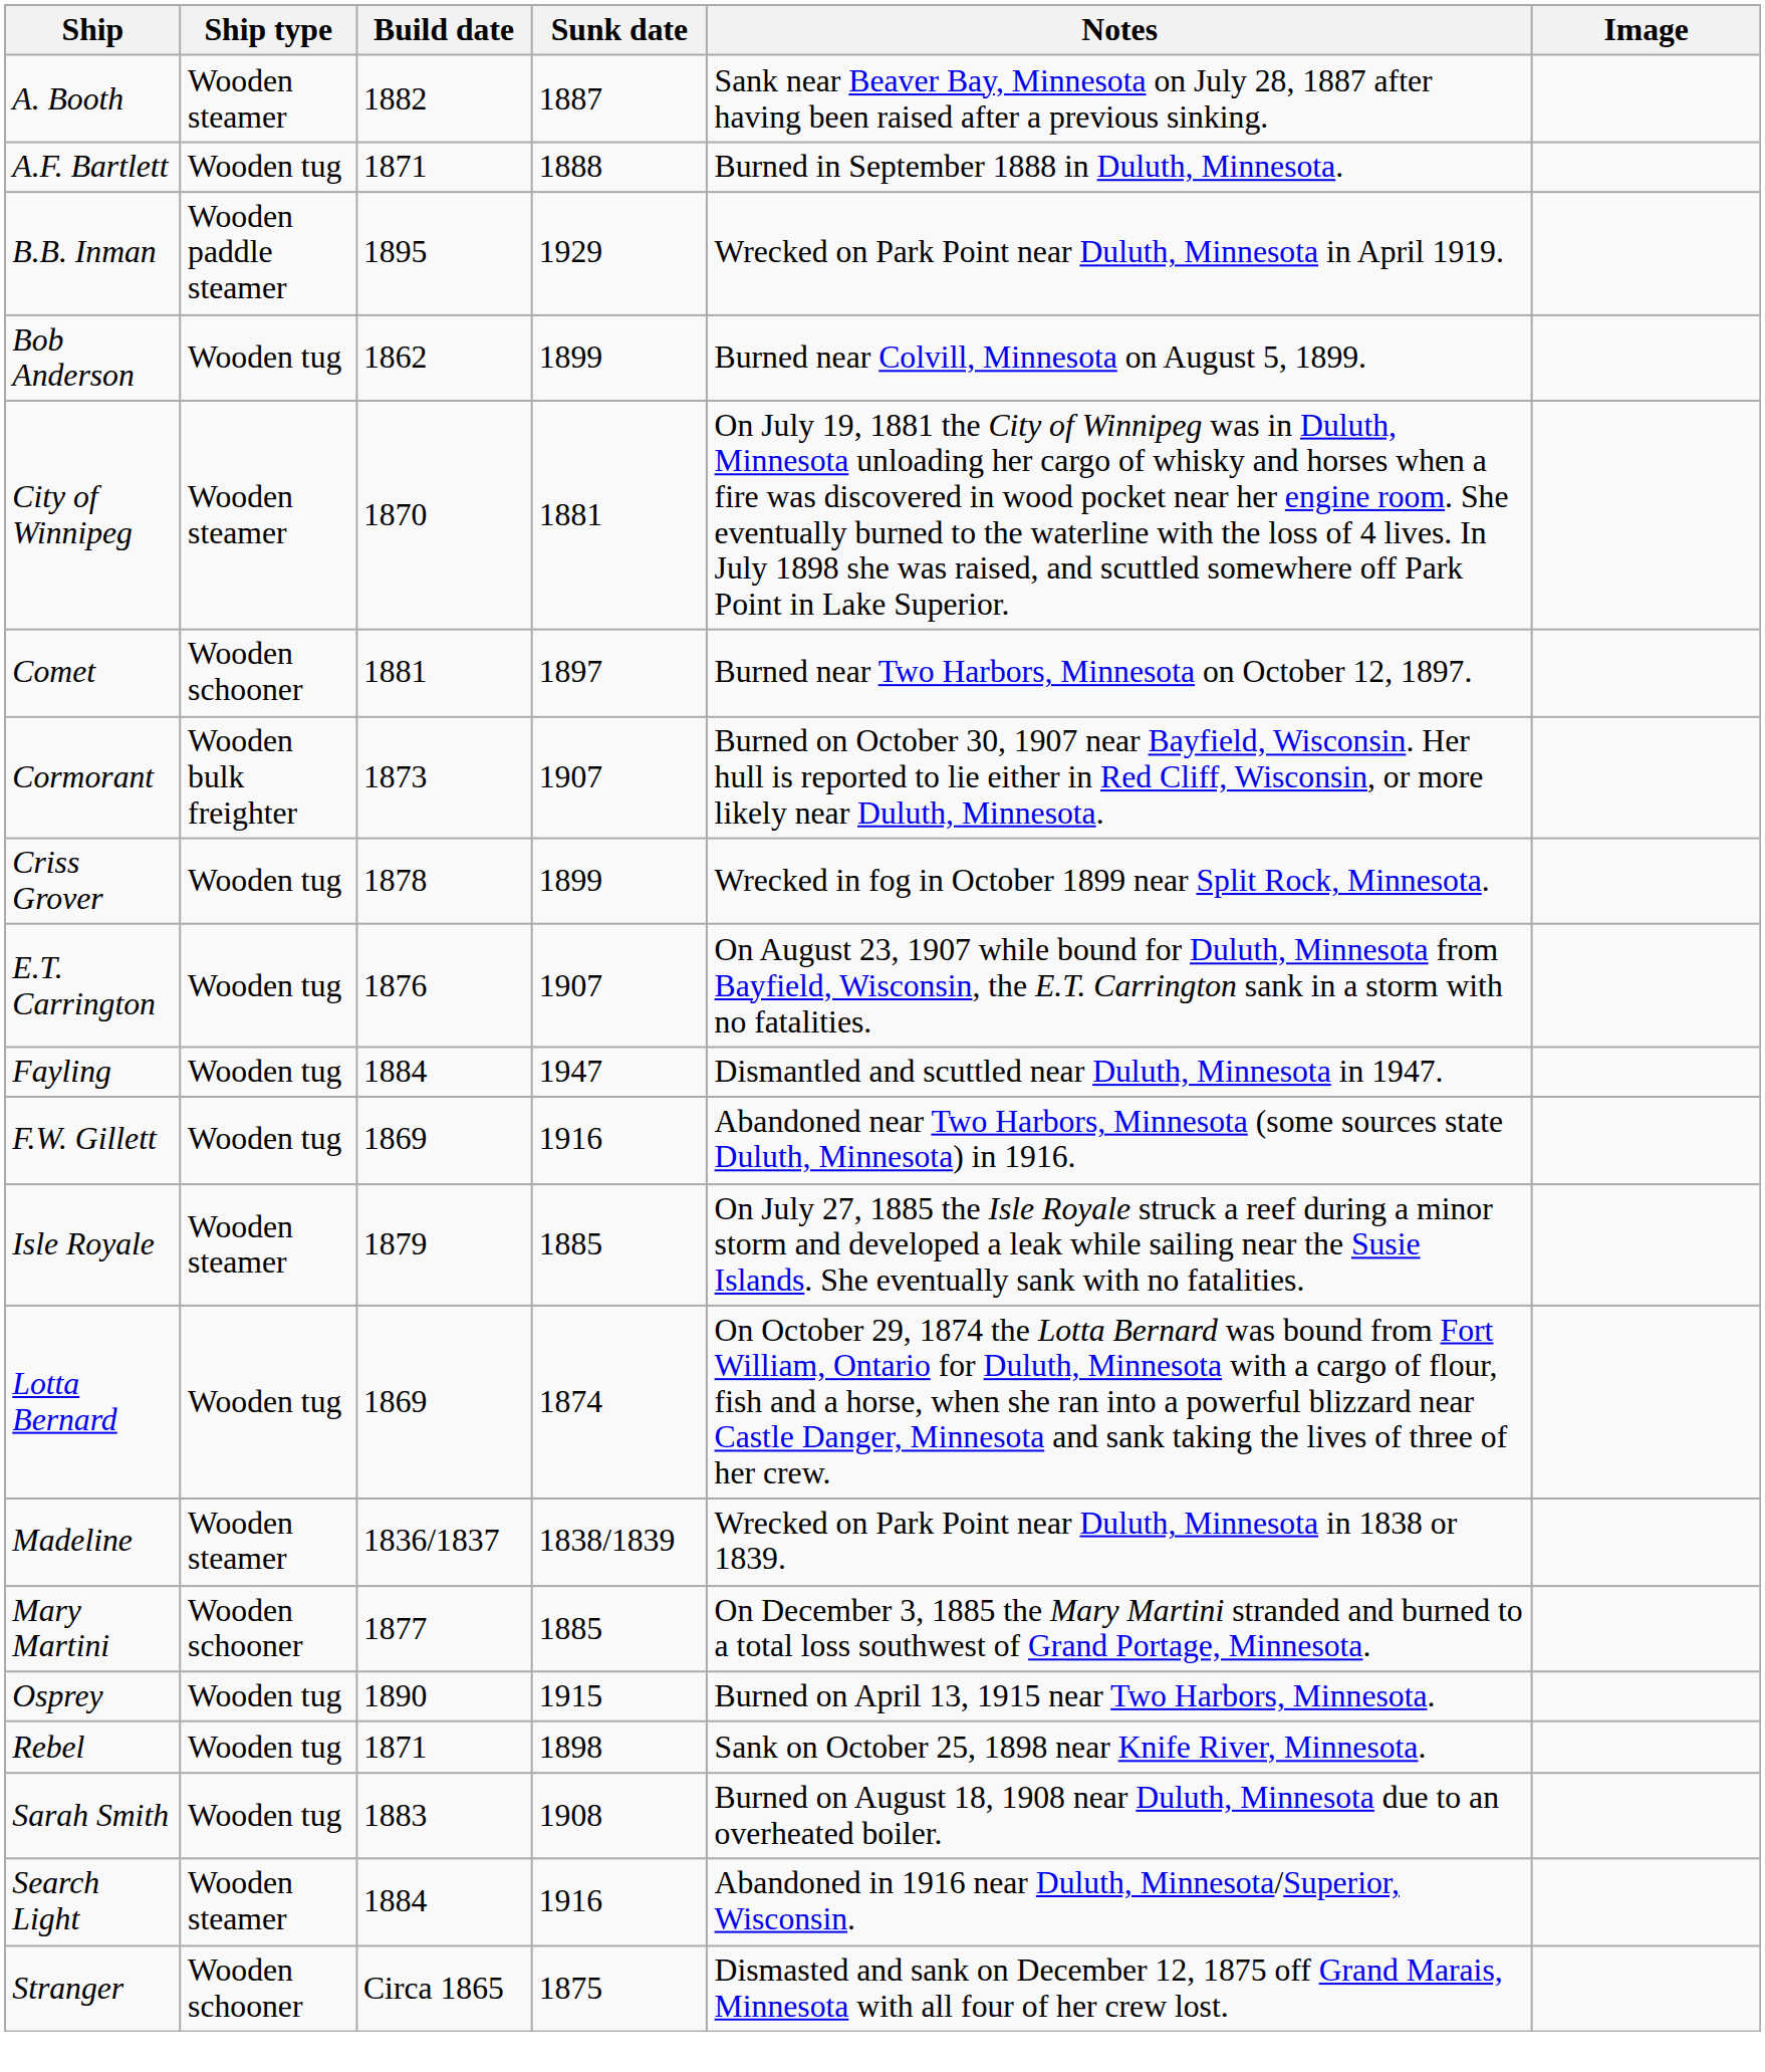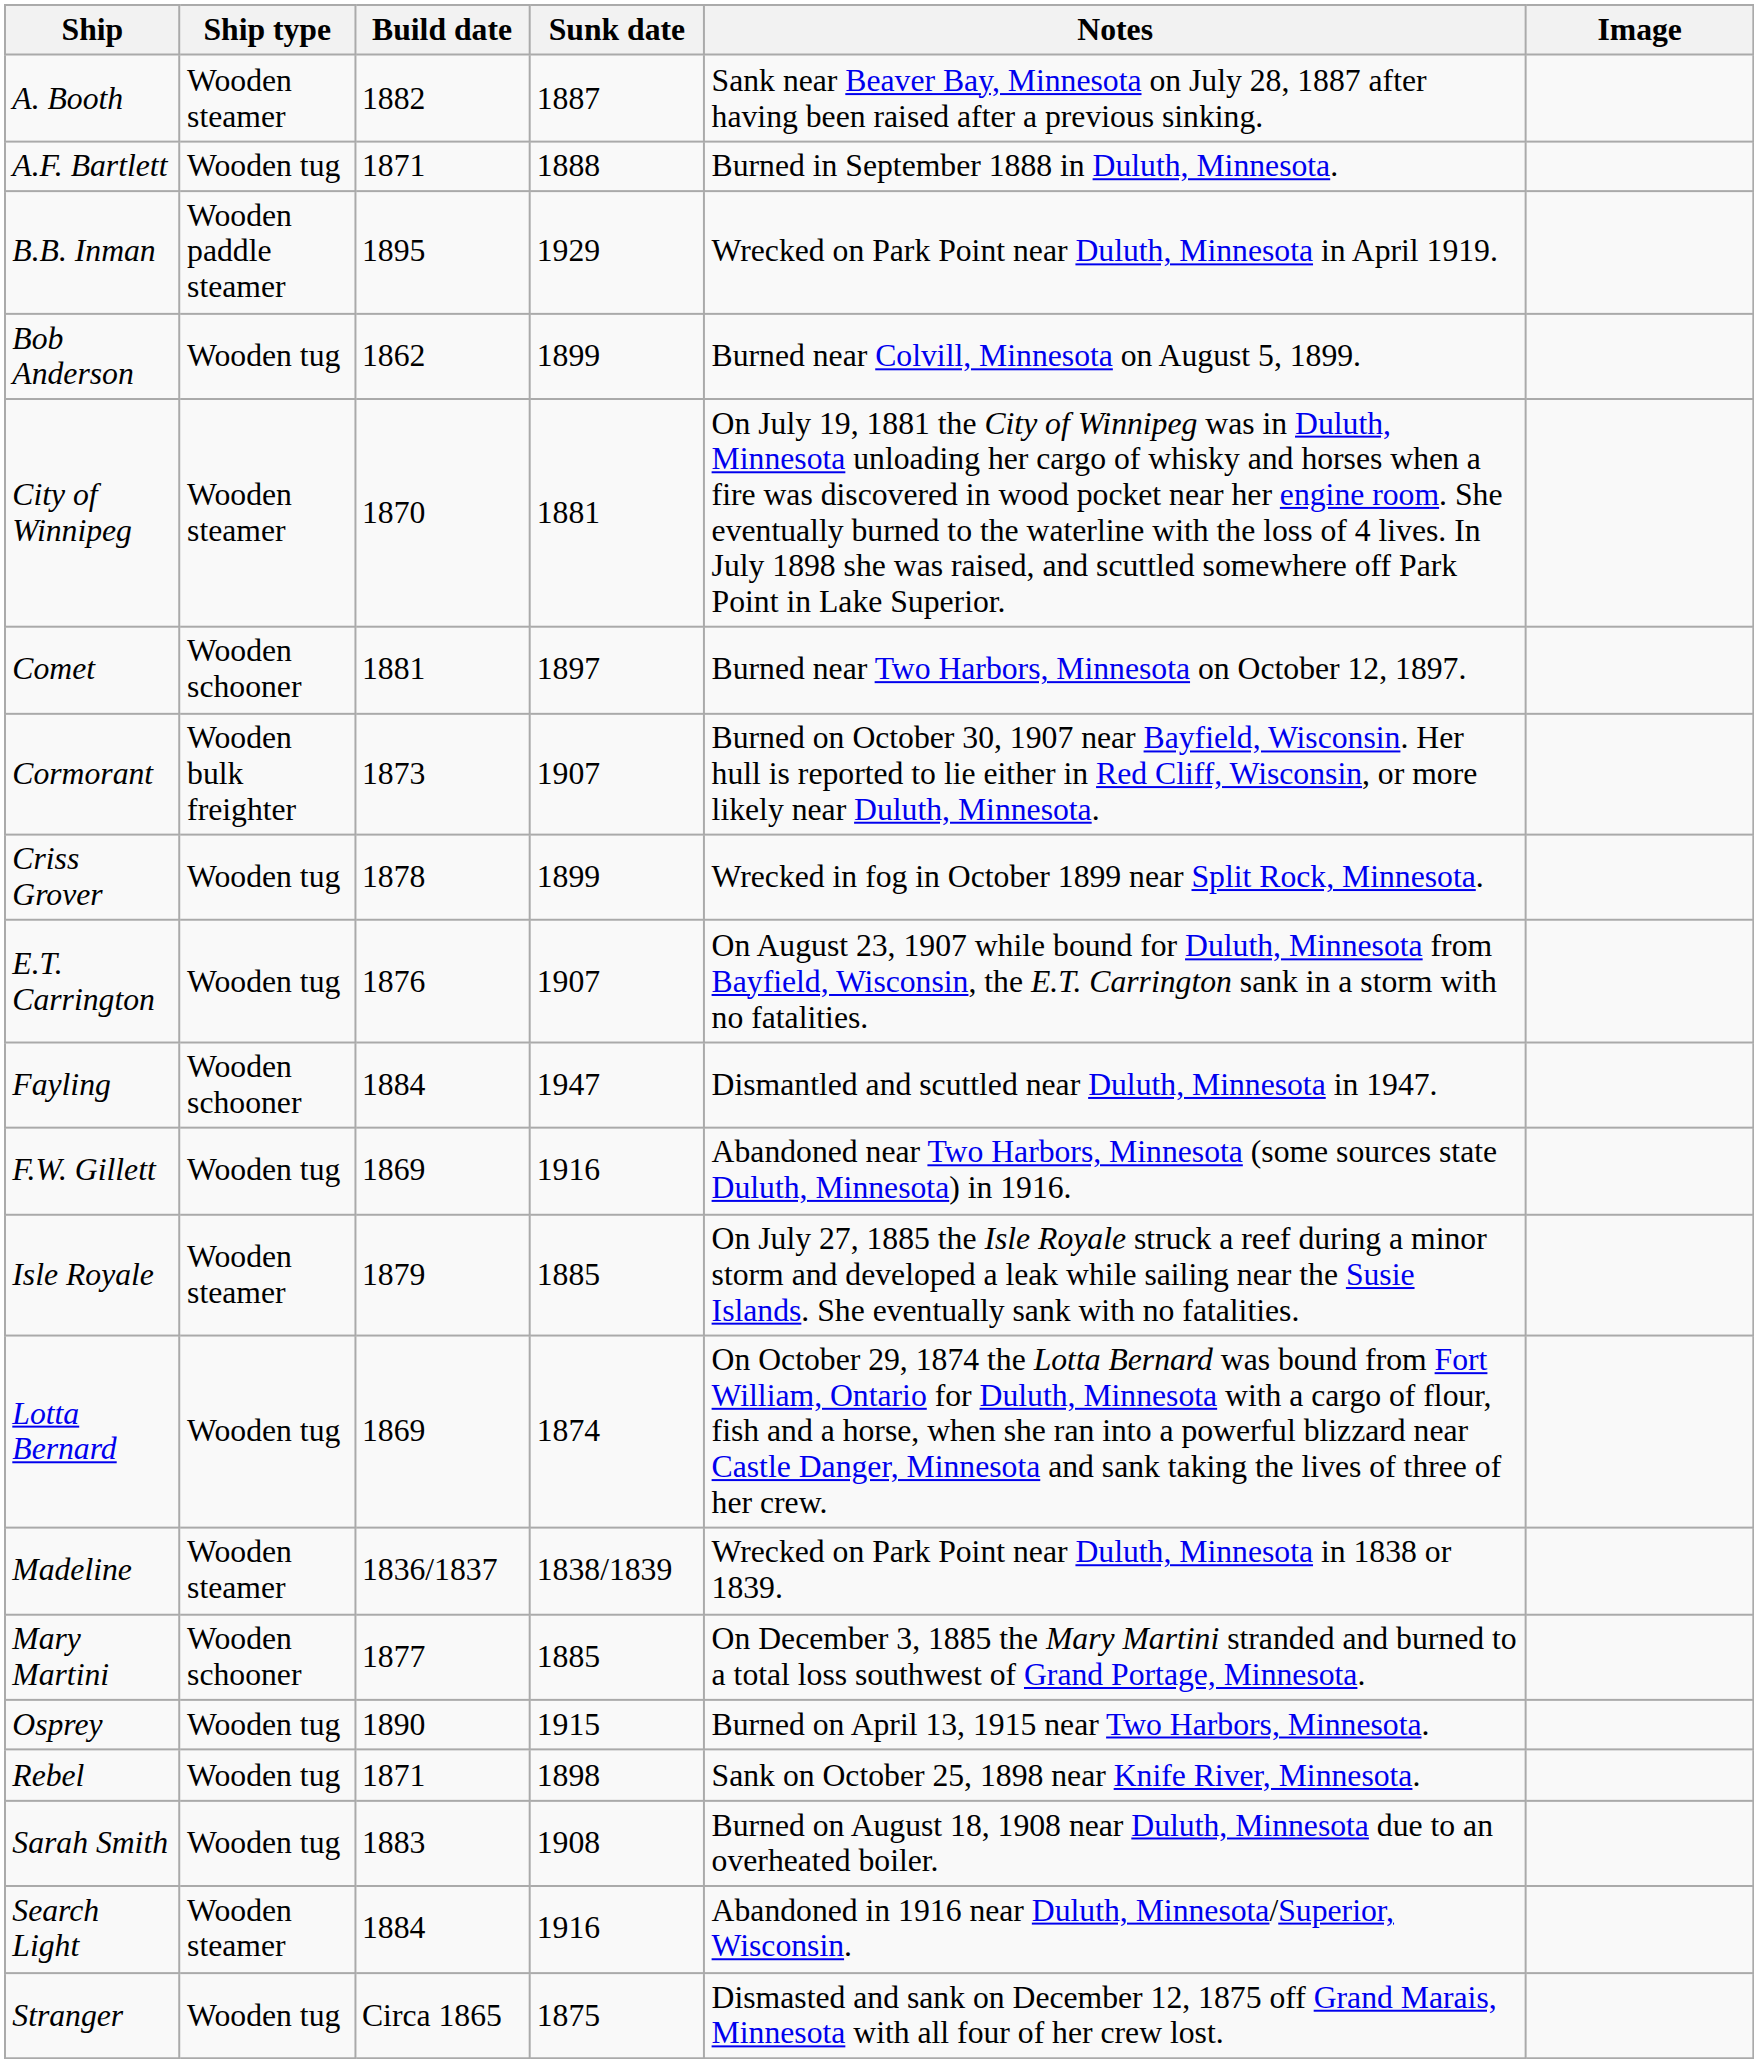 <table class="wikitable sortable" | style = "width:100%">
 <tr>
 <th style="width:10%">Ship</th>
 <th style="width:10%">Ship type</th>
 <th style="width:10%">Build date</th>
 <th style="width:10%">Sunk date</th>
 <th style="width:47%">Notes</th>
 <th style="width:20%">Image</th>
 </tr>
 <tr>
 <td><em>A. Booth</em></td>
 <td>Wooden steamer</td>
 <td>1882</td>
 <td>1887</td>
 <td>Sank near <a href='#'>Beaver Bay, Minnesota</a> on July 28, 1887 after having been raised after a previous sinking.</td>
 <td></td>
 </tr>
 <tr>
 <td><em>A.F. Bartlett</em></td>
 <td>Wooden tug</td>
 <td>1871</td>
 <td>1888</td>
 <td>Burned in September 1888 in <a href='#'>Duluth, Minnesota</a>.</td>
 <td></td>
 </tr>
 <tr>
 <td><em>B.B. Inman</em></td>
 <td>Wooden paddle steamer</td>
 <td>1895</td>
 <td>1929</td>
 <td>Wrecked on Park Point near <a href='#'>Duluth, Minnesota</a> in April 1919.</td>
 <td></td>
 </tr>
 <tr>
 <td><em>Bob Anderson</em></td>
 <td>Wooden tug</td>
 <td>1862</td>
 <td>1899</td>
 <td>Burned near <a href='#'>Colvill, Minnesota</a> on August 5, 1899.</td>
 <td></td>
 </tr>
 <tr>
 <td><em>City of Winnipeg</em></td>
 <td>Wooden steamer</td>
 <td>1870</td>
 <td>1881</td>
 <td>On July 19, 1881 the <em>City of Winnipeg</em> was in <a href='#'>Duluth, Minnesota</a> unloading her cargo of whisky and horses when a fire was discovered in wood pocket near her <a href='#'>engine room</a>. She eventually burned to the waterline with the loss of 4 lives. In July 1898 she was raised, and scuttled somewhere off Park Point in Lake Superior.</td>
 <td></td>
 </tr>
 <tr>
 <td><em>Comet</em></td>
 <td>Wooden schooner</td>
 <td>1881</td>
 <td>1897</td>
 <td>Burned near <a href='#'>Two Harbors, Minnesota</a> on October 12, 1897.</td>
 <td></td>
 </tr>
 <tr>
 <td><em>Cormorant</em></td>
 <td>Wooden bulk freighter</td>
 <td>1873</td>
 <td>1907</td>
 <td>Burned on October 30, 1907 near <a href='#'>Bayfield, Wisconsin</a>. Her hull is reported to lie either in <a href='#'>Red Cliff, Wisconsin</a>, or more likely near <a href='#'>Duluth, Minnesota</a>.</td>
 <td></td>
 </tr>
 <tr>
 <td><em>Criss Grover</em></td>
 <td>Wooden tug</td>
 <td>1878</td>
 <td>1899</td>
 <td>Wrecked in fog in October 1899 near <a href='#'>Split Rock, Minnesota</a>.</td>
 <td></td>
 </tr>
 <tr>
 <td><em>E.T. Carrington</em></td>
 <td>Wooden tug</td>
 <td>1876</td>
 <td>1907</td>
 <td>On August 23, 1907 while bound for <a href='#'>Duluth, Minnesota</a> from <a href='#'>Bayfield, Wisconsin</a>, the <em>E.T. Carrington</em> sank in a storm with no fatalities.</td>
 <td></td>
 </tr>
 <tr>
 <td><em>Fayling</em></td>
-<td>Wooden tug</td>
+<td>Wooden schooner</td>
 <td>1884</td>
 <td>1947</td>
 <td>Dismantled and scuttled near <a href='#'>Duluth, Minnesota</a> in 1947.</td>
 <td></td>
 </tr>
 <tr>
 <td><em>F.W. Gillett</em></td>
 <td>Wooden tug</td>
 <td>1869</td>
 <td>1916</td>
 <td>Abandoned near <a href='#'>Two Harbors, Minnesota</a> (some sources state <a href='#'>Duluth, Minnesota</a>) in 1916.</td>
 <td></td>
 </tr>
 <tr>
 <td><em>Isle Royale</em></td>
 <td>Wooden steamer</td>
 <td>1879</td>
 <td>1885</td>
 <td>On July 27, 1885 the <em>Isle Royale</em> struck a reef during a minor storm and developed a leak while sailing near the <a href='#'>Susie Islands</a>. She eventually sank with no fatalities.</td>
 <td></td>
 </tr>
 <tr>
 <td><a href='#'><em>Lotta Bernard</em></a></td>
 <td>Wooden tug</td>
 <td>1869</td>
 <td>1874</td>
 <td>On October 29, 1874 the <em>Lotta Bernard</em> was bound from <a href='#'>Fort William, Ontario</a> for <a href='#'>Duluth, Minnesota</a> with a cargo of flour, fish and a horse, when she ran into a powerful blizzard near <a href='#'>Castle Danger, Minnesota</a> and sank taking the lives of three of her crew.</td>
 <td></td>
 </tr>
 <tr>
 <td><em>Madeline</em></td>
 <td>Wooden steamer</td>
 <td>1836/1837</td>
 <td>1838/1839</td>
 <td>Wrecked on Park Point near <a href='#'>Duluth, Minnesota</a> in 1838 or 1839.</td>
 <td></td>
 </tr>
 <tr>
 <td><em>Mary Martini</em></td>
 <td>Wooden schooner</td>
 <td>1877</td>
 <td>1885</td>
 <td>On December 3, 1885 the <em>Mary Martini</em> stranded and burned to a total loss southwest of <a href='#'>Grand Portage, Minnesota</a>.</td>
 <td></td>
 </tr>
 <tr>
 <td><em>Osprey</em></td>
 <td>Wooden tug</td>
 <td>1890</td>
 <td>1915</td>
 <td>Burned on April 13, 1915 near <a href='#'>Two Harbors, Minnesota</a>.</td>
 <td></td>
 </tr>
 <tr>
 <td><em>Rebel</em></td>
 <td>Wooden tug</td>
 <td>1871</td>
 <td>1898</td>
 <td>Sank on October 25, 1898 near <a href='#'>Knife River, Minnesota</a>.</td>
 <td></td>
 </tr>
 <tr>
 <td><em>Sarah Smith</em></td>
 <td>Wooden tug</td>
 <td>1883</td>
 <td>1908</td>
 <td>Burned on August 18, 1908 near <a href='#'>Duluth, Minnesota</a> due to an overheated boiler.</td>
 <td></td>
 </tr>
 <tr>
 <td><em>Search Light</em></td>
 <td>Wooden steamer</td>
 <td>1884</td>
 <td>1916</td>
 <td>Abandoned in 1916 near <a href='#'>Duluth, Minnesota</a>/<a href='#'>Superior, Wisconsin</a>.</td>
 <td></td>
 </tr>
 <tr>
 <td><em>Stranger</em></td>
-<td>Wooden schooner</td>
+<td>Wooden tug</td>
 <td>Circa 1865</td>
 <td>1875</td>
 <td>Dismasted and sank on December 12, 1875 off <a href='#'>Grand Marais, Minnesota</a> with all four of her crew lost.</td>
 <td></td>
 </tr>
 </table>
